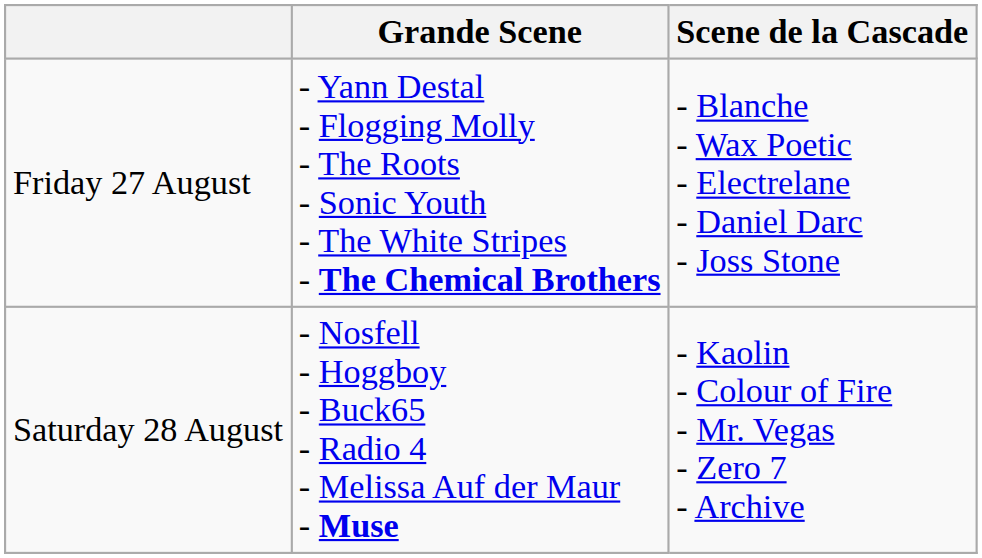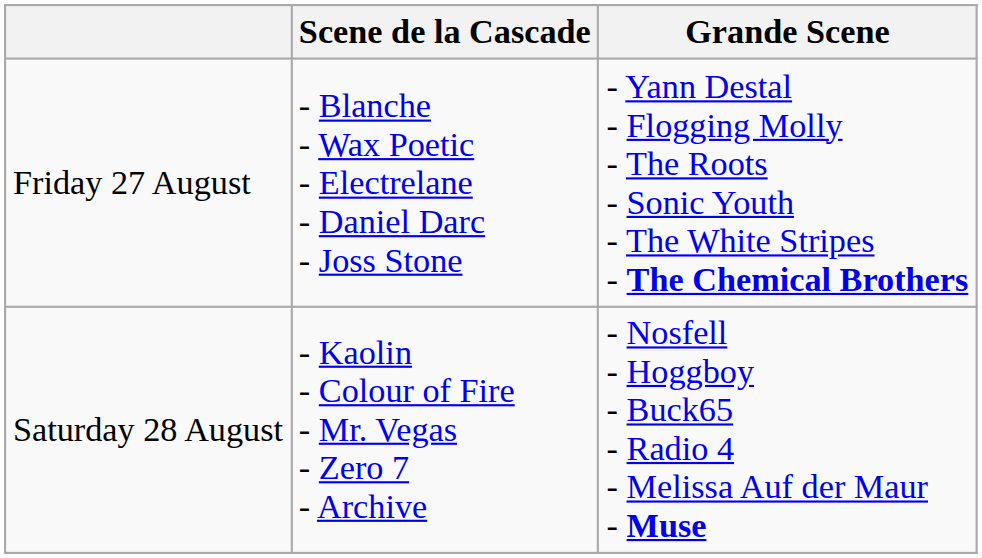 <table class="wikitable">
 <tr>
 <th></th>
+<th>Scene de la Cascade</th>
 <th>Grande Scene</th>
-<th>Scene de la Cascade</th>
 </tr>
 <tr>
 <td>Friday 27 August</td>
+<td>- <a href='#'>Blanche</a><br>- <a href='#'>Wax Poetic</a><br>- <a href='#'>Electrelane</a><br>- <a href='#'>Daniel Darc</a><br>- <a href='#'>Joss Stone</a></td>
 <td>- <a href='#'>Yann Destal</a><br>- <a href='#'>Flogging Molly</a><br>- <a href='#'>The Roots</a><br>- <a href='#'>Sonic Youth</a><br>- <a href='#'>The White Stripes</a><br>- <strong><a href='#'>The Chemical Brothers</a></strong></td>
-<td>- <a href='#'>Blanche</a><br>- <a href='#'>Wax Poetic</a><br>- <a href='#'>Electrelane</a><br>- <a href='#'>Daniel Darc</a><br>- <a href='#'>Joss Stone</a></td>
 </tr>
 <tr>
 <td>Saturday 28 August</td>
+<td>- <a href='#'>Kaolin</a><br>- <a href='#'>Colour of Fire</a><br>- <a href='#'>Mr. Vegas</a><br>- <a href='#'>Zero 7</a><br>- <a href='#'>Archive</a></td>
 <td>- <a href='#'>Nosfell</a><br>- <a href='#'>Hoggboy</a><br>- <a href='#'>Buck65</a><br>- <a href='#'>Radio 4</a><br>- <a href='#'>Melissa Auf der Maur</a><br>- <strong><a href='#'>Muse</a></strong></td>
-<td>- <a href='#'>Kaolin</a><br>- <a href='#'>Colour of Fire</a><br>- <a href='#'>Mr. Vegas</a><br>- <a href='#'>Zero 7</a><br>- <a href='#'>Archive</a></td>
 </tr>
 </table>
